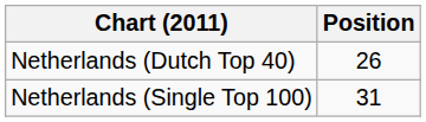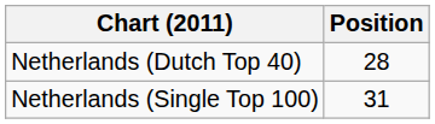 <table class="wikitable sortable">
 <tr>
 <th>Chart (2011)</th>
 <th>Position</th>
 </tr>
 <tr>
 <td>Netherlands (Dutch Top 40)</td>
-<td align="center">26</td>
+<td align="center">28</td>
 </tr>
 <tr>
 <td>Netherlands (Single Top 100)</td>
 <td align="center">31</td>
 </tr>
 </table>
